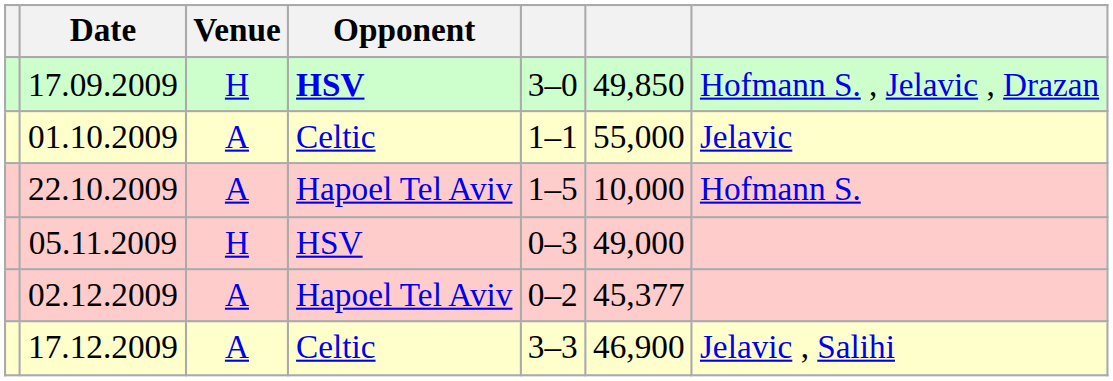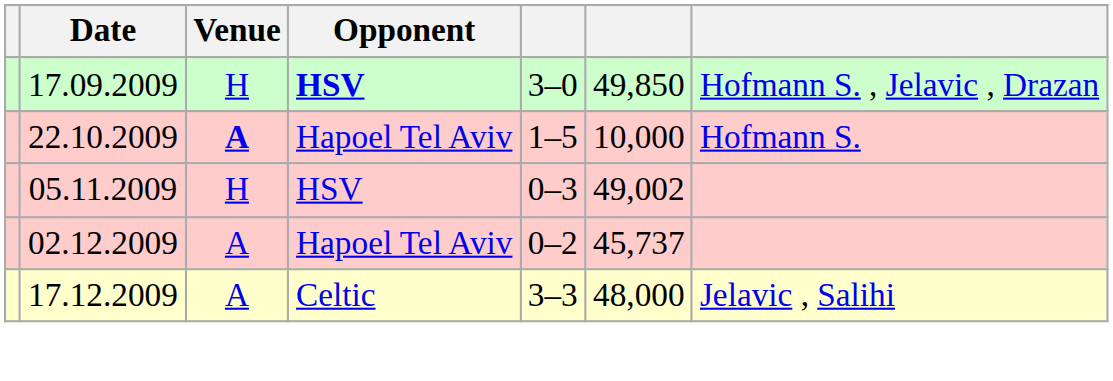 <table class="wikitable" Style="text-align: center">
 <tr>
 <th></th>
 <th>Date</th>
 <th>Venue</th>
 <th>Opponent</th>
 <th></th>
 <th></th>
 <th></th>
 </tr>
 <tr style="background:#cfc">
 <td></td>
 <td>17.09.2009</td>
 <td><a href='#'>H</a></td>
 <td align="left"><strong><a href='#'>HSV</a> </strong></td>
 <td>3–0</td>
 <td align="right">49,850</td>
 <td align="left"><a href='#'>Hofmann S.</a> , <a href='#'>Jelavic</a> , <a href='#'>Drazan</a> </td>
 </tr>
-<tr style="background:#ffc">
-<td></td>
-<td>01.10.2009</td>
-<td><a href='#'>A</a></td>
-<td align="left"><a href='#'>Celtic</a> </td>
-<td>1–1</td>
-<td align="right">55,000</td>
-<td align="left"><a href='#'>Jelavic</a> </td>
-</tr>
 <tr style="background:#fcc">
 <td></td>
 <td>22.10.2009</td>
-<td><a href='#'>A</a></td>
+<td><strong><a href='#'>A</a></strong></td>
 <td align="left"><a href='#'>Hapoel Tel Aviv</a> </td>
 <td>1–5</td>
 <td align="right">10,000</td>
 <td align="left"><a href='#'>Hofmann S.</a> </td>
 </tr>
 <tr style="background:#fcc">
 <td></td>
 <td>05.11.2009</td>
 <td><a href='#'>H</a></td>
 <td align="left"><a href='#'>HSV</a> </td>
 <td>0–3</td>
-<td align="right">49,000</td>
+<td align="right">49,002</td>
 <td align="left"></td>
 </tr>
 <tr style="background:#fcc">
 <td></td>
 <td>02.12.2009</td>
 <td><a href='#'>A</a></td>
 <td align="left"><a href='#'>Hapoel Tel Aviv</a> </td>
 <td>0–2</td>
-<td align="right">45,377</td>
+<td align="right">45,737</td>
 <td align="left"></td>
 </tr>
 <tr style="background:#ffc">
 <td></td>
 <td>17.12.2009</td>
 <td><a href='#'>A</a></td>
 <td align="left"><a href='#'>Celtic</a> </td>
 <td>3–3</td>
-<td align="right">46,900</td>
+<td align="right">48,000</td>
 <td align="left"><a href='#'>Jelavic</a>  , <a href='#'>Salihi</a> </td>
 </tr>
 </table>
